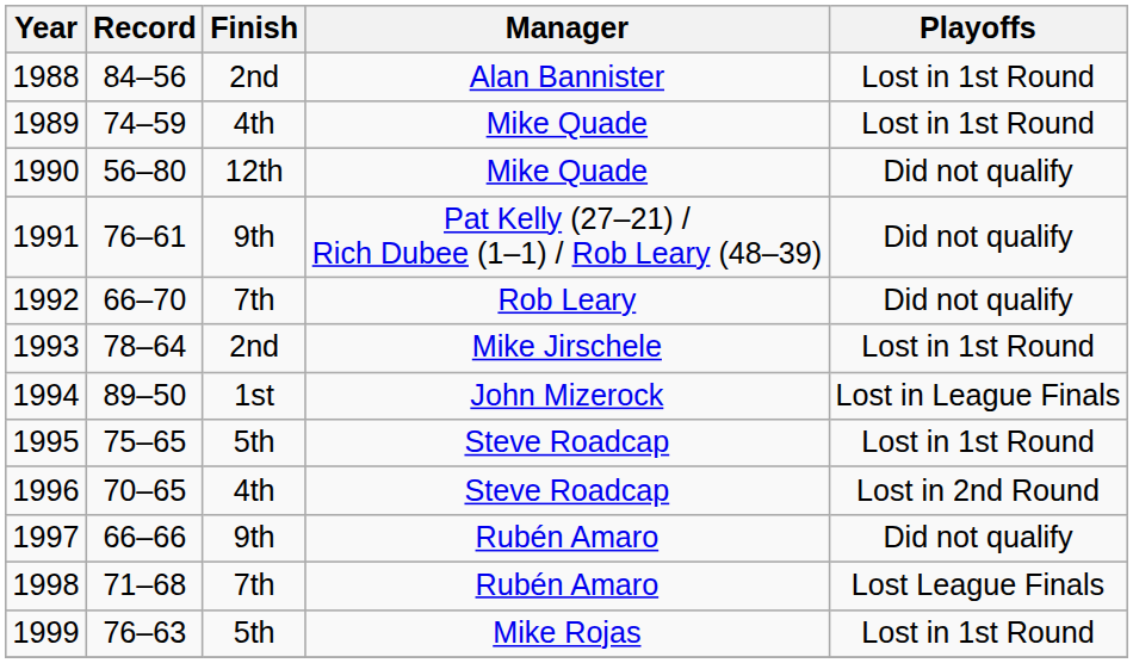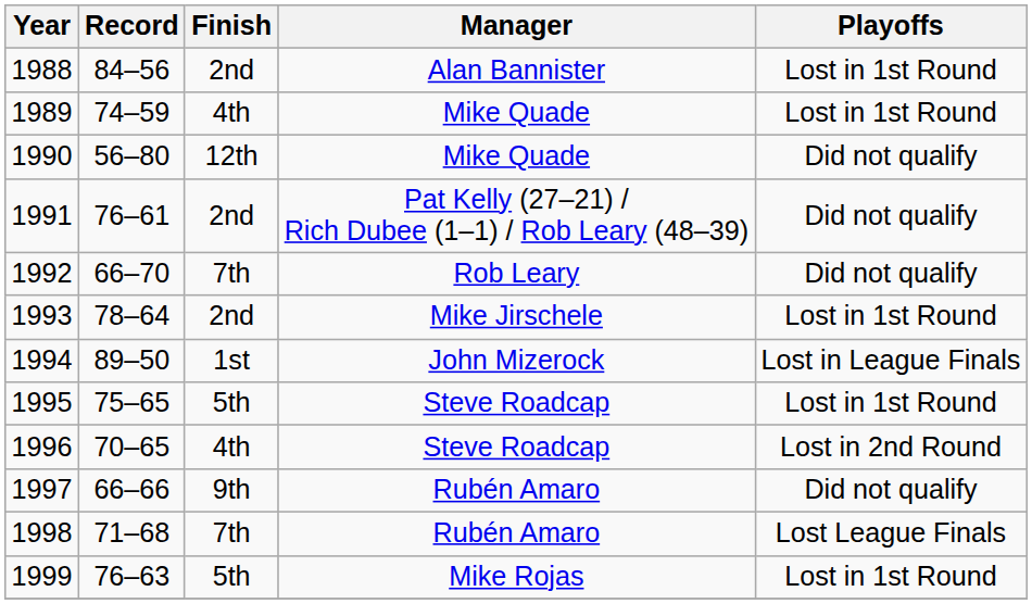 <table class="wikitable" style="text-align:center">
 <tr>
 <th>Year</th>
 <th>Record</th>
 <th>Finish</th>
 <th>Manager</th>
 <th>Playoffs</th>
 </tr>
 <tr>
 <td>1988</td>
 <td>84–56</td>
 <td>2nd</td>
 <td><a href='#'>Alan Bannister</a></td>
 <td>Lost in 1st Round</td>
 </tr>
 <tr>
 <td>1989</td>
 <td>74–59</td>
 <td>4th</td>
 <td><a href='#'>Mike Quade</a></td>
 <td>Lost in 1st Round</td>
 </tr>
 <tr>
 <td>1990</td>
 <td>56–80</td>
 <td>12th</td>
 <td><a href='#'>Mike Quade</a></td>
 <td>Did not qualify</td>
 </tr>
 <tr>
 <td>1991</td>
 <td>76–61</td>
-<td>9th</td>
+<td>2nd</td>
 <td><a href='#'>Pat Kelly</a> (27–21) /<br><a href='#'>Rich Dubee</a> (1–1) / <a href='#'>Rob Leary</a> (48–39)</td>
 <td>Did not qualify</td>
 </tr>
 <tr>
 <td>1992</td>
 <td>66–70</td>
 <td>7th</td>
 <td><a href='#'>Rob Leary</a></td>
 <td>Did not qualify</td>
 </tr>
 <tr>
 <td>1993</td>
 <td>78–64</td>
 <td>2nd</td>
 <td><a href='#'>Mike Jirschele</a></td>
 <td>Lost in 1st Round</td>
 </tr>
 <tr>
 <td>1994</td>
 <td>89–50</td>
 <td>1st</td>
 <td><a href='#'>John Mizerock</a></td>
 <td>Lost in League Finals</td>
 </tr>
 <tr>
 <td>1995</td>
 <td>75–65</td>
 <td>5th</td>
 <td><a href='#'>Steve Roadcap</a></td>
 <td>Lost in 1st Round</td>
 </tr>
 <tr>
 <td>1996</td>
 <td>70–65</td>
 <td>4th</td>
 <td><a href='#'>Steve Roadcap</a></td>
 <td>Lost in 2nd Round</td>
 </tr>
 <tr>
 <td>1997</td>
 <td>66–66</td>
 <td>9th</td>
 <td><a href='#'>Rubén Amaro</a></td>
 <td>Did not qualify</td>
 </tr>
 <tr>
 <td>1998</td>
 <td>71–68</td>
 <td>7th</td>
 <td><a href='#'>Rubén Amaro</a></td>
 <td>Lost League Finals</td>
 </tr>
 <tr>
 <td>1999</td>
 <td>76–63</td>
 <td>5th</td>
 <td><a href='#'>Mike Rojas</a></td>
 <td>Lost in 1st Round</td>
 </tr>
 <tr>
 </tr>
 </table>
